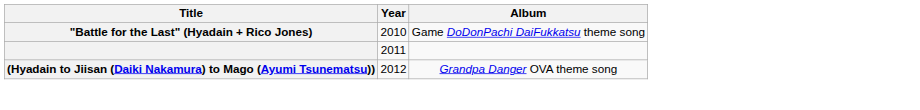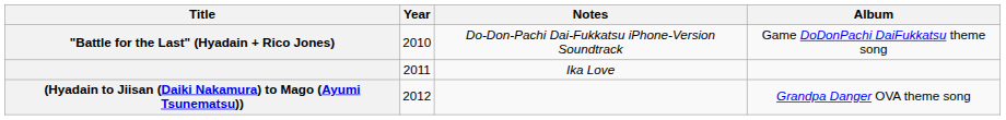 <table class="wikitable plainrowheaders" style="text-align:center;">
 <tr>
 <th scope="col">Title</th>
 <th scope="col">Year</th>
+<th scope="col">Notes</th>
 <th scope="col">Album</th>
 </tr>
 <tr>
 <th scope="row">"Battle for the Last" <span>(Hyadain + Rico Jones)</span></th>
 <td rowspan="1">2010</td>
+<td rowspan="1"><em>Do-Don-Pachi Dai-Fukkatsu iPhone-Version Soundtrack</em></td>
 <td rowspan="1">Game <em><a href='#'>DoDonPachi DaiFukkatsu</a></em> theme song</td>
 </tr>
 <tr>
 <th scope="row"></th>
 <td rowspan="1">2011</td>
+<td rowspan="1"><em>Ika Love</em></td>
 <td rowspan="1"></td>
 </tr>
 <tr>
 <th scope="row"> <span>(Hyadain to Jiisan (<a href='#'>Daiki Nakamura</a>) to Mago (<a href='#'>Ayumi Tsunematsu</a>))</span></th>
 <td rowspan="1">2012</td>
+<td rowspan="1"></td>
 <td rowspan="1"><em><a href='#'>Grandpa Danger</a></em> OVA theme song</td>
 </tr>
 </table>
